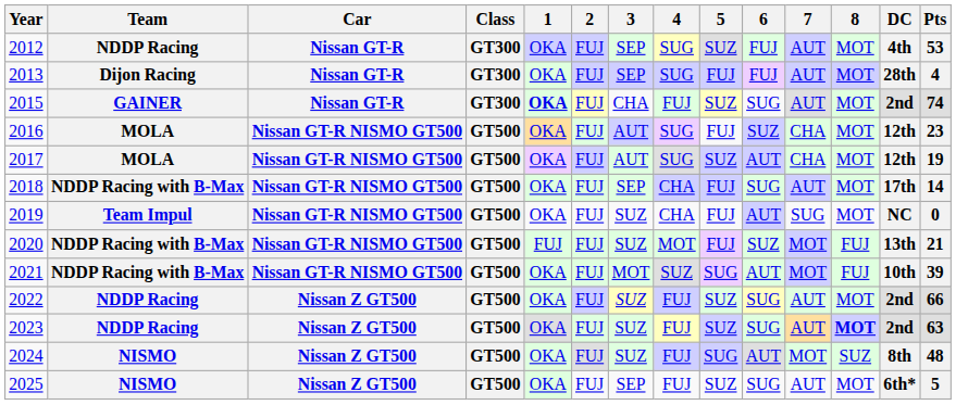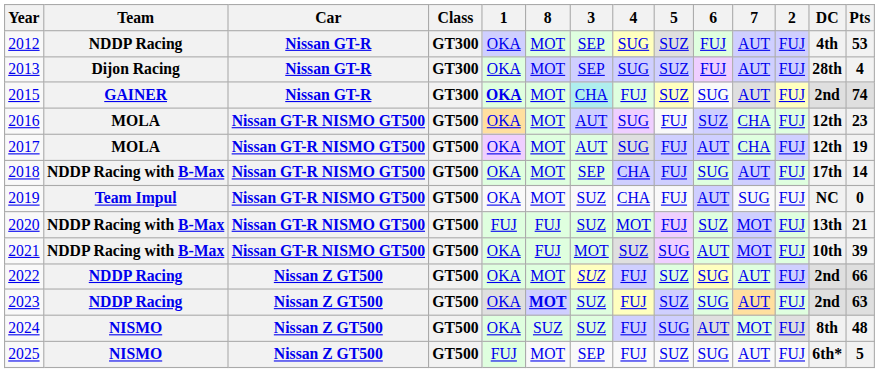 <table class="wikitable" style="text-align: center; font-size: 90%">
 <tr>
 <th>Year</th>
 <th>Team</th>
 <th>Car</th>
 <th>Class</th>
 <th>1</th>
-<th>2</th>
+<th>8</th>
 <th>3</th>
 <th>4</th>
 <th>5</th>
 <th>6</th>
 <th>7</th>
-<th>8</th>
+<th>2</th>
 <th>DC</th>
 <th>Pts</th>
 </tr>
 <tr>
 <td><a href='#'>2012</a></td>
 <th>NDDP Racing</th>
 <th><a href='#'>Nissan GT-R</a></th>
 <th>GT300</th>
 <td style="background: #cfcfff"><a href='#'>OKA</a><br></td>
-<td style="background: #cfcfff"><a href='#'>FUJ</a><br></td>
+<td style="background: #dfffdf"><a href='#'>MOT</a><br></td>
 <td style="background: #dfffdf"><a href='#'>SEP</a><br></td>
 <td style="background: #ffffbf"><a href='#'>SUG</a><br></td>
 <td style="background: #dfdfdf"><a href='#'>SUZ</a><br></td>
 <td style="background: #dfffdf"><a href='#'>FUJ</a><br></td>
 <td style="background: #cfcfff"><a href='#'>AUT</a><br></td>
-<td style="background: #dfffdf"><a href='#'>MOT</a><br></td>
+<td style="background: #cfcfff"><a href='#'>FUJ</a><br></td>
 <th>4th</th>
 <th>53</th>
 </tr>
 <tr>
 <td><a href='#'>2013</a></td>
 <th>Dijon Racing</th>
 <th><a href='#'>Nissan GT-R</a></th>
 <th>GT300</th>
 <td style="background: #dfffdf"><a href='#'>OKA</a><br></td>
-<td style="background: #cfcfff"><a href='#'>FUJ</a><br></td>
+<td style="background: #cfcfff"><a href='#'>MOT</a><br></td>
 <td style="background: #cfcfff"><a href='#'>SEP</a><br></td>
 <td style="background: #cfcfff"><a href='#'>SUG</a><br></td>
-<td style="background: #cfcfff"><a href='#'>FUJ</a><br></td>
+<td style="background: #cfcfff"><a href='#'>SUZ</a><br></td>
 <td style="background: #efcfff"><a href='#'>FUJ</a><br></td>
 <td style="background: #cfcfff"><a href='#'>AUT</a><br></td>
-<td style="background: #cfcfff"><a href='#'>MOT</a><br></td>
+<td style="background: #cfcfff"><a href='#'>FUJ</a><br></td>
 <th>28th</th>
 <th>4</th>
 </tr>
 <tr>
 <td><a href='#'>2015</a></td>
 <th><a href='#'>GAINER</a></th>
 <th><a href='#'>Nissan GT-R</a></th>
 <th>GT300</th>
 <td style="background: #dfffdf"><strong><a href='#'>OKA</a></strong><br></td>
-<td style="background: #ffffbf"><a href='#'>FUJ</a><br></td>
-<td><a href='#'>CHA</a></td>
+<td style="background: #dfffdf"><a href='#'>MOT</a><br></td>
+<td style="background: paleturquoise;"><a href='#'>CHA</a></td>
 <td style="background: #dfffdf"><a href='#'>FUJ</a><br></td>
 <td style="background: #ffffbf"><a href='#'>SUZ</a><br></td>
 <td><a href='#'>SUG</a></td>
 <td style="background: #dfdfdf"><a href='#'>AUT</a><br></td>
-<td style="background: #dfffdf"><a href='#'>MOT</a><br></td>
+<td style="background: #ffffbf"><a href='#'>FUJ</a><br></td>
 <td style="background: #dfdfdf"><strong>2nd</strong></td>
 <td style="background: #dfdfdf"><strong>74</strong></td>
 </tr>
 <tr>
 <td><a href='#'>2016</a></td>
 <th>MOLA</th>
 <th><a href='#'>Nissan GT-R NISMO GT500</a></th>
 <th>GT500</th>
 <td style="background: #ffdf9f"><a href='#'>OKA</a><br></td>
-<td style="background: #dfffdf"><a href='#'>FUJ</a><br></td>
+<td style="background: #dfffdf"><a href='#'>MOT</a><br></td>
 <td style="background: #cfcfff"><a href='#'>AUT</a><br></td>
 <td style="background: #efcfff"><a href='#'>SUG</a><br></td>
 <td><a href='#'>FUJ</a></td>
 <td style="background: #cfcfff"><a href='#'>SUZ</a><br></td>
 <td style="background: #dfffdf"><a href='#'>CHA</a><br></td>
-<td style="background: #dfffdf"><a href='#'>MOT</a><br></td>
+<td style="background: #dfffdf"><a href='#'>FUJ</a><br></td>
 <th>12th</th>
 <th>23</th>
 </tr>
 <tr>
 <td><a href='#'>2017</a></td>
 <th>MOLA</th>
 <th><a href='#'>Nissan GT-R NISMO GT500</a></th>
 <th>GT500</th>
 <td style="background: #efcfff"><a href='#'>OKA</a><br></td>
-<td style="background: #cfcfff"><a href='#'>FUJ</a><br></td>
+<td style="background: #dfffdf"><a href='#'>MOT</a><br></td>
 <td style="background: #dfffdf"><a href='#'>AUT</a><br></td>
 <td style="background: #dfdfdf"><a href='#'>SUG</a><br></td>
-<td style="background: #cfcfff"><a href='#'>SUZ</a><br></td>
+<td style="background: #cfcfff"><a href='#'>FUJ</a><br></td>
 <td style="background: #cfcfff"><a href='#'>AUT</a><br></td>
 <td style="background: #dfffdf"><a href='#'>CHA</a><br></td>
-<td style="background: #dfffdf"><a href='#'>MOT</a><br></td>
+<td style="background: #cfcfff"><a href='#'>FUJ</a><br></td>
 <th>12th</th>
 <th>19</th>
 </tr>
 <tr>
 <td><a href='#'>2018</a></td>
 <th>NDDP Racing with <a href='#'>B-Max</a></th>
 <th><a href='#'>Nissan GT-R NISMO GT500</a></th>
 <th>GT500</th>
 <td style="background: #dfffdf"><a href='#'>OKA</a><br></td>
-<td style="background: #dfffdf"><a href='#'>FUJ</a><br></td>
+<td style="background: #dfffdf"><a href='#'>MOT</a><br></td>
 <td style="background: #dfffdf"><a href='#'>SEP</a><br></td>
 <td style="background: #cfcfff"><a href='#'>CHA</a><br></td>
 <td style="background: #cfcfff"><a href='#'>FUJ</a><br></td>
 <td style="background: #dfffdf"><a href='#'>SUG</a><br></td>
 <td style="background: #cfcfff"><a href='#'>AUT</a><br></td>
-<td style="background: #dfffdf"><a href='#'>MOT</a><br></td>
+<td style="background: #dfffdf"><a href='#'>FUJ</a><br></td>
 <th>17th</th>
 <th>14</th>
 </tr>
 <tr>
 <td><a href='#'>2019</a></td>
 <th><a href='#'>Team Impul</a></th>
 <th><a href='#'>Nissan GT-R NISMO GT500</a></th>
 <th>GT500</th>
 <td><a href='#'>OKA</a></td>
-<td><a href='#'>FUJ</a></td>
+<td><a href='#'>MOT</a></td>
 <td><a href='#'>SUZ</a></td>
 <td><a href='#'>CHA</a></td>
 <td><a href='#'>FUJ</a></td>
 <td style="background: #cfcfff"><a href='#'>AUT</a><br></td>
 <td><a href='#'>SUG</a></td>
-<td><a href='#'>MOT</a></td>
+<td><a href='#'>FUJ</a></td>
 <th>NC</th>
 <th>0</th>
 </tr>
 <tr>
 <td><a href='#'>2020</a></td>
 <th>NDDP Racing with <a href='#'>B-Max</a></th>
 <th><a href='#'>Nissan GT-R NISMO GT500</a></th>
 <th>GT500</th>
 <td style="background:#dfffdf;"><a href='#'>FUJ</a><br></td>
 <td style="background:#dfffdf;"><a href='#'>FUJ</a><br></td>
 <td style="background:#dfffdf;"><a href='#'>SUZ</a><br></td>
 <td style="background:#dfffdf;"><a href='#'>MOT</a><br></td>
 <td style="background:#efcfff;"><a href='#'>FUJ</a><br></td>
 <td style="background:#dfffdf;"><a href='#'>SUZ</a><br></td>
 <td style="background:#cfcfff;"><a href='#'>MOT</a><br></td>
 <td style="background:#dfffdf;"><a href='#'>FUJ</a><br></td>
 <th>13th</th>
 <th>21</th>
 </tr>
 <tr>
 <td><a href='#'>2021</a></td>
 <th>NDDP Racing with <a href='#'>B-Max</a></th>
 <th><a href='#'>Nissan GT-R NISMO GT500</a></th>
 <th>GT500</th>
 <td style="background:#DFFFDF;"><a href='#'>OKA</a><br></td>
 <td style="background:#DFFFDF;"><a href='#'>FUJ</a><br></td>
 <td style="background:#DFFFDF;"><a href='#'>MOT</a><br></td>
 <td style="background:#DFDFDF;"><a href='#'>SUZ</a><br></td>
 <td style="background:#EFCFFF;"><a href='#'>SUG</a><br></td>
 <td style="background:#DFFFDF;"><a href='#'>AUT</a><br></td>
 <td style="background:#CFCFFF;"><a href='#'>MOT</a><br></td>
 <td style="background:#DFFFDF;"><a href='#'>FUJ</a><br></td>
 <th>10th</th>
 <th>39</th>
 </tr>
 <tr>
 <td><a href='#'>2022</a></td>
 <th><a href='#'>NDDP Racing</a></th>
 <th><a href='#'>Nissan Z GT500</a></th>
 <th>GT500</th>
 <td style="background:#DFFFDF;"><a href='#'>OKA</a><br></td>
-<td style="background:#CFCFFF;"><a href='#'>FUJ</a><br></td>
+<td style="background:#DFFFDF;"><a href='#'>MOT</a><br></td>
 <td style="background:#FFFFBF;"><a href='#'><em>SUZ</em></a><br></td>
 <td style="background:#CFCFFF;"><a href='#'>FUJ</a><br></td>
 <td style="background:#DFFFDF;"><a href='#'>SUZ</a><br></td>
 <td style="background:#FFFFBF;"><a href='#'>SUG</a><br></td>
 <td style="background:#DFFFDF;"><a href='#'>AUT</a><br></td>
-<td style="background:#DFFFDF;"><a href='#'>MOT</a><br></td>
+<td style="background:#CFCFFF;"><a href='#'>FUJ</a><br></td>
 <th style="background:#DFDFDF;">2nd</th>
 <th style="background:#DFDFDF;">66</th>
 </tr>
 <tr>
 <td><a href='#'>2023</a></td>
 <th><a href='#'>NDDP Racing</a></th>
 <th><a href='#'>Nissan Z GT500</a></th>
 <th>GT500</th>
 <td style="background:#DFDFDF;"><a href='#'>OKA</a><br></td>
-<td style="background:#DFFFDF;"><a href='#'>FUJ</a><br></td>
+<td style="background:#CFCFFF;"><strong><a href='#'>MOT</a></strong><br></td>
 <td style="background:#DFFFDF;"><a href='#'>SUZ</a><br></td>
 <td style="background:#FFFFBF;"><a href='#'>FUJ</a><br></td>
 <td style="background:#CFCFFF;"><a href='#'>SUZ</a><br></td>
 <td style="background:#DFFFDF;"><a href='#'>SUG</a><br></td>
 <td style="background:#FFDF9F;"><a href='#'>AUT</a><br></td>
-<td style="background:#CFCFFF;"><strong><a href='#'>MOT</a></strong><br></td>
+<td style="background:#DFFFDF;"><a href='#'>FUJ</a><br></td>
 <th style="background:#DFDFDF;">2nd</th>
 <th style="background:#DFDFDF;">63</th>
 </tr>
 <tr>
 <td><a href='#'>2024</a></td>
 <th><a href='#'>NISMO</a></th>
 <th><a href='#'>Nissan Z GT500</a></th>
 <th>GT500</th>
 <td style="background:#DFFFDF;"><a href='#'>OKA</a><br></td>
-<td style="background:#DFDFDF;"><a href='#'>FUJ</a><br></td>
+<td style="background:#DFFFDF;"><a href='#'>SUZ</a><br></td>
 <td style="background:#DFFFDF;"><a href='#'>SUZ</a><br></td>
 <td style="background:#CFCFFF;"><a href='#'>FUJ</a><br></td>
 <td style="background:#CFCFFF;"><a href='#'>SUG</a><br></td>
 <td style="background:#DFDFDF;"><a href='#'>AUT</a><br></td>
 <td style="background:#DFFFDF;"><a href='#'>MOT</a><br></td>
-<td style="background:#DFFFDF;"><a href='#'>SUZ</a><br></td>
+<td style="background:#DFDFDF;"><a href='#'>FUJ</a><br></td>
 <th>8th</th>
 <th>48</th>
 </tr>
 <tr>
 <td><a href='#'>2025</a></td>
 <th><a href='#'>NISMO</a></th>
 <th><a href='#'>Nissan Z GT500</a></th>
 <th>GT500</th>
-<td style="background:#DFFFDF;"><a href='#'>OKA</a><br></td>
-<td style="background:#;"><a href='#'>FUJ</a><br></td>
+<td style="background:#dfffdf;"><a href='#'>FUJ</a><br></td>
+<td style="background:#;"><a href='#'>MOT</a><br></td>
 <td style="background:#;"><a href='#'>SEP</a><br></td>
 <td style="background:#;"><a href='#'>FUJ</a><br></td>
 <td style="background:#;"><a href='#'>SUZ</a><br></td>
 <td style="background:#;"><a href='#'>SUG</a><br></td>
 <td style="background:#;"><a href='#'>AUT</a><br></td>
-<td style="background:#;"><a href='#'>MOT</a><br></td>
+<td style="background:#;"><a href='#'>FUJ</a><br></td>
 <th>6th*</th>
 <th>5</th>
 </tr>
 </table>
